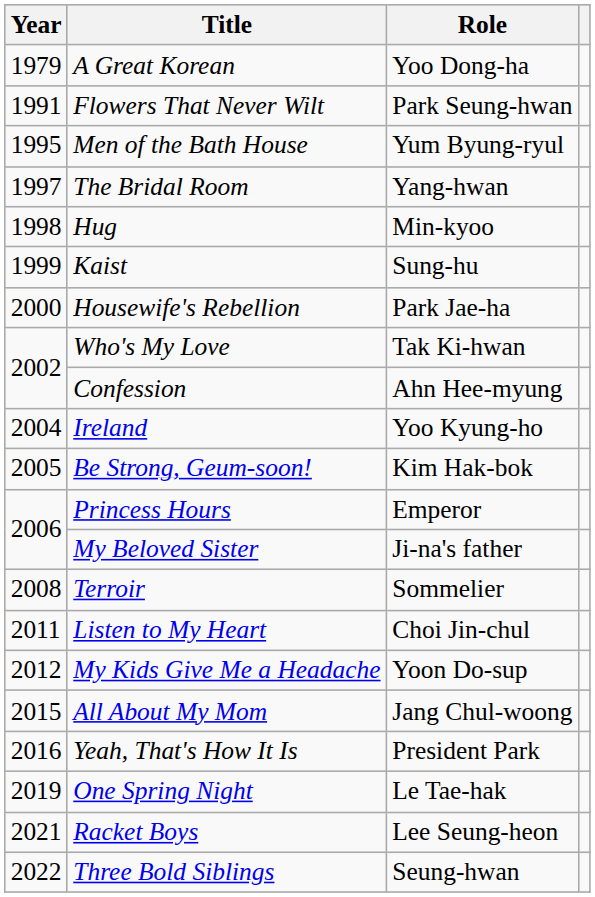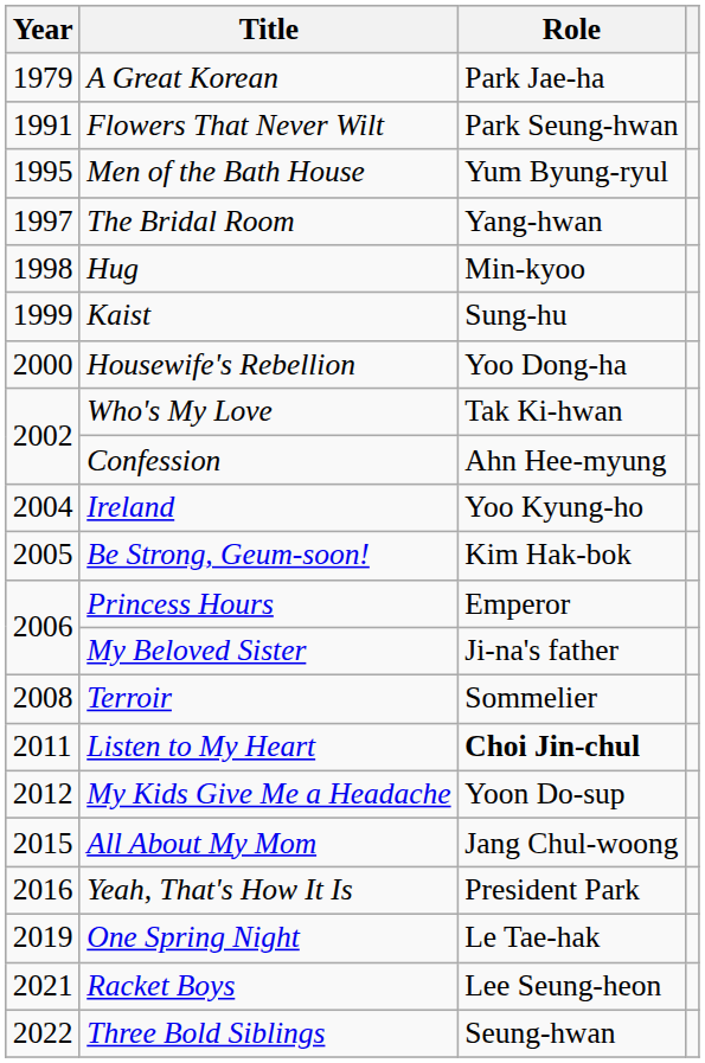 <table class="wikitable">
 <tr>
 <th>Year</th>
 <th>Title</th>
 <th>Role</th>
 <th></th>
 </tr>
 <tr>
 <td>1979</td>
 <td><em>A Great Korean</em></td>
-<td>Yoo Dong-ha</td>
+<td>Park Jae-ha</td>
 <td></td>
 </tr>
 <tr>
 <td>1991</td>
 <td><em>Flowers That Never Wilt</em></td>
 <td>Park Seung-hwan</td>
 <td></td>
 </tr>
 <tr>
 <td>1995</td>
 <td><em>Men of the Bath House</em></td>
 <td>Yum Byung-ryul</td>
 <td></td>
 </tr>
 <tr>
 <td>1997</td>
 <td><em>The Bridal Room</em></td>
 <td>Yang-hwan</td>
 <td></td>
 </tr>
 <tr>
 <td>1998</td>
 <td><em>Hug</em></td>
 <td>Min-kyoo</td>
 <td></td>
 </tr>
 <tr>
 <td>1999</td>
 <td><em>Kaist</em></td>
 <td>Sung-hu</td>
 <td></td>
 </tr>
 <tr>
 <td>2000</td>
 <td><em>Housewife's Rebellion</em></td>
-<td>Park Jae-ha</td>
+<td>Yoo Dong-ha</td>
 <td></td>
 </tr>
 <tr>
 <td rowspan="2">2002</td>
 <td><em>Who's My Love</em></td>
 <td>Tak Ki-hwan</td>
 <td></td>
 </tr>
 <tr>
 <td><em>Confession</em></td>
 <td>Ahn Hee-myung</td>
 <td></td>
 </tr>
 <tr>
 <td>2004</td>
 <td><em><a href='#'>Ireland</a></em></td>
 <td>Yoo Kyung-ho</td>
 <td></td>
 </tr>
 <tr>
 <td>2005</td>
 <td><em><a href='#'>Be Strong, Geum-soon!</a></em></td>
 <td>Kim Hak-bok</td>
 <td></td>
 </tr>
 <tr>
 <td rowspan="2">2006</td>
 <td><em><a href='#'>Princess Hours</a></em></td>
 <td>Emperor</td>
 <td></td>
 </tr>
 <tr>
 <td><em><a href='#'>My Beloved Sister</a></em></td>
 <td>Ji-na's father</td>
 <td></td>
 </tr>
 <tr>
 <td>2008</td>
 <td><em><a href='#'>Terroir</a></em></td>
 <td>Sommelier</td>
 <td></td>
 </tr>
 <tr>
 <td>2011</td>
 <td><em><a href='#'>Listen to My Heart</a></em></td>
-<td>Choi Jin-chul</td>
+<td><strong>Choi Jin-chul</strong></td>
 <td></td>
 </tr>
 <tr>
 <td>2012</td>
 <td><em><a href='#'>My Kids Give Me a Headache</a></em></td>
 <td>Yoon Do-sup</td>
 <td></td>
 </tr>
 <tr>
 <td>2015</td>
 <td><em><a href='#'>All About My Mom</a></em></td>
 <td>Jang Chul-woong</td>
 <td></td>
 </tr>
 <tr>
 <td>2016</td>
 <td><em>Yeah, That's How It Is</em></td>
 <td>President Park</td>
 <td></td>
 </tr>
 <tr>
 <td>2019</td>
 <td><em><a href='#'>One Spring Night</a></em></td>
 <td>Le Tae-hak</td>
 <td></td>
 </tr>
 <tr>
 <td>2021</td>
 <td><em><a href='#'>Racket Boys</a></em></td>
 <td>Lee Seung-heon</td>
 <td></td>
 </tr>
 <tr>
 <td>2022</td>
 <td><em><a href='#'>Three Bold Siblings</a></em></td>
 <td>Seung-hwan</td>
 <td></td>
 </tr>
 </table>
